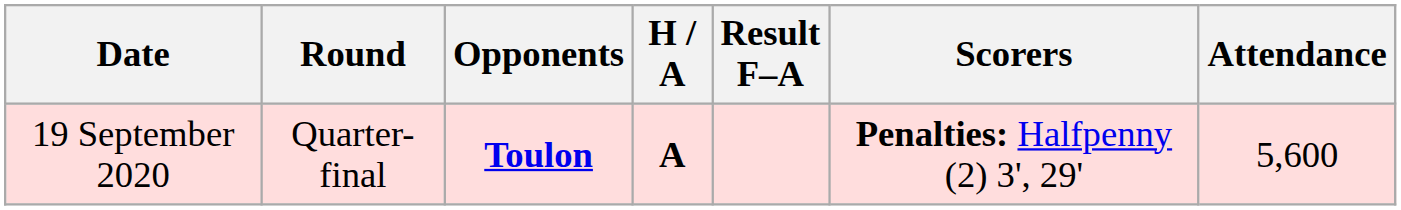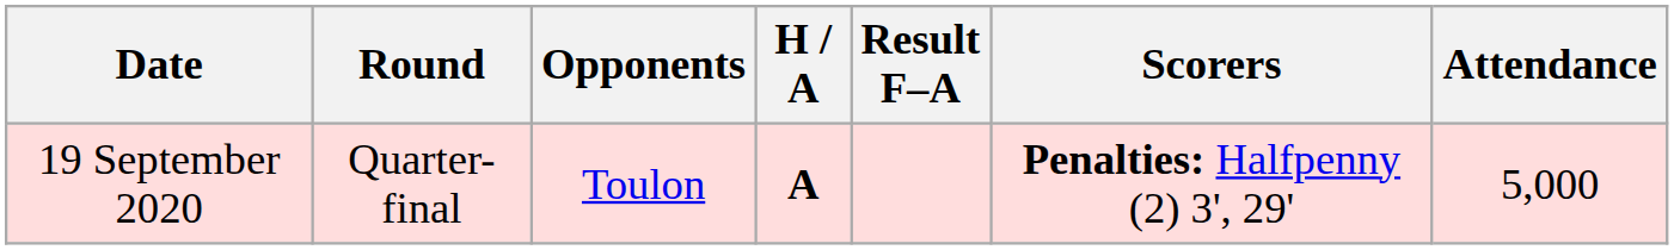 <table class="wikitable" style="text-align:center">
 <tr>
 <th>Date</th>
 <th>Round</th>
 <th>Opponents</th>
 <th>H / A</th>
 <th>Result<br>F–A</th>
 <th>Scorers</th>
 <th>Attendance</th>
 </tr>
 <tr bgcolor="#ffdddd">
 <td>19 September 2020</td>
 <td>Quarter-final</td>
-<td><strong><a href='#'>Toulon</a></strong></td>
+<td><a href='#'>Toulon</a></td>
 <td><strong>A</strong></td>
 <td></td>
 <td><strong>Penalties:</strong> <a href='#'>Halfpenny</a> (2) 3', 29'</td>
-<td>5,600</td>
+<td>5,000</td>
 </tr>
 </table>
